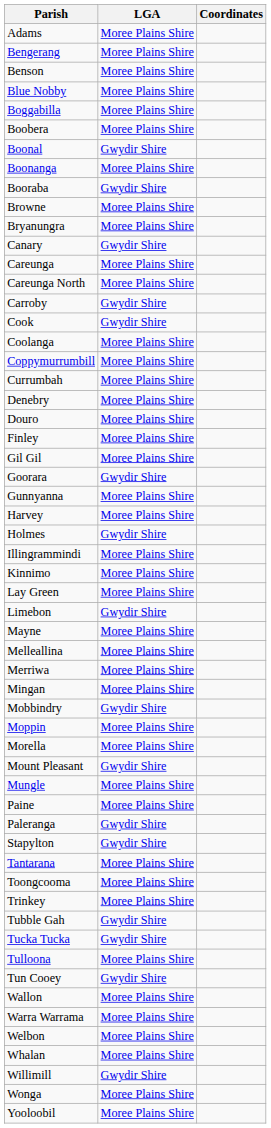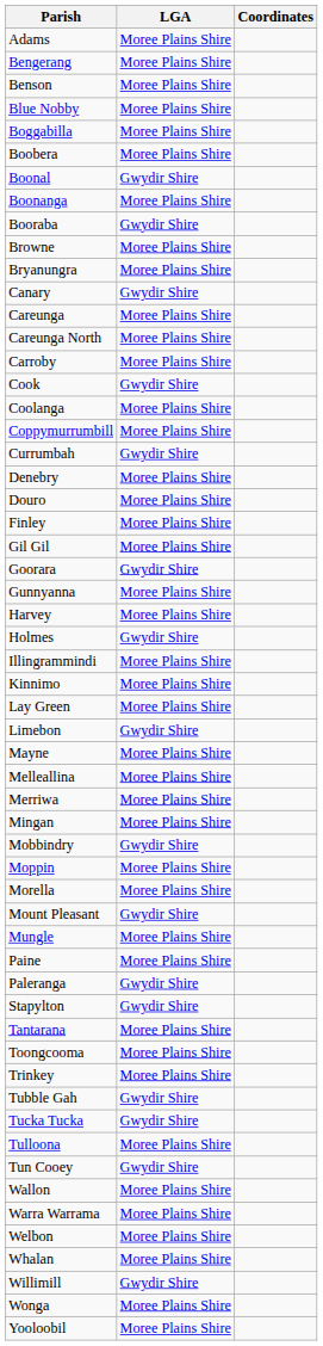 <table class="wikitable">
 <tr>
 <th>Parish</th>
 <th>LGA</th>
 <th>Coordinates</th>
 </tr>
 <tr>
 <td>Adams</td>
 <td><a href='#'>Moree Plains Shire</a></td>
 <td></td>
 </tr>
 <tr>
 <td><a href='#'>Bengerang</a></td>
 <td><a href='#'>Moree Plains Shire</a></td>
 <td></td>
 </tr>
 <tr>
 <td>Benson</td>
 <td><a href='#'>Moree Plains Shire</a></td>
 <td></td>
 </tr>
 <tr>
 <td><a href='#'>Blue Nobby</a></td>
 <td><a href='#'>Moree Plains Shire</a></td>
 <td></td>
 </tr>
 <tr>
 <td><a href='#'>Boggabilla</a></td>
 <td><a href='#'>Moree Plains Shire</a></td>
 <td></td>
 </tr>
 <tr>
 <td>Boobera</td>
 <td><a href='#'>Moree Plains Shire</a></td>
 <td></td>
 </tr>
 <tr>
 <td><a href='#'>Boonal</a></td>
 <td><a href='#'>Gwydir Shire</a></td>
 <td></td>
 </tr>
 <tr>
 <td><a href='#'>Boonanga</a></td>
 <td><a href='#'>Moree Plains Shire</a></td>
 <td></td>
 </tr>
 <tr>
 <td>Booraba</td>
 <td><a href='#'>Gwydir Shire</a></td>
 <td></td>
 </tr>
 <tr>
 <td>Browne</td>
 <td><a href='#'>Moree Plains Shire</a></td>
 <td></td>
 </tr>
 <tr>
 <td>Bryanungra</td>
 <td><a href='#'>Moree Plains Shire</a></td>
 <td></td>
 </tr>
 <tr>
 <td>Canary</td>
 <td><a href='#'>Gwydir Shire</a></td>
 <td></td>
 </tr>
 <tr>
 <td>Careunga</td>
 <td><a href='#'>Moree Plains Shire</a></td>
 <td></td>
 </tr>
 <tr>
 <td>Careunga North</td>
 <td><a href='#'>Moree Plains Shire</a></td>
 <td></td>
 </tr>
 <tr>
 <td>Carroby</td>
-<td><a href='#'>Gwydir Shire</a></td>
+<td><a href='#'>Moree Plains Shire</a></td>
 <td></td>
 </tr>
 <tr>
 <td>Cook</td>
 <td><a href='#'>Gwydir Shire</a></td>
 <td></td>
 </tr>
 <tr>
 <td>Coolanga</td>
 <td><a href='#'>Moree Plains Shire</a></td>
 <td></td>
 </tr>
 <tr>
 <td><a href='#'>Coppymurrumbill</a></td>
 <td><a href='#'>Moree Plains Shire</a></td>
 <td></td>
 </tr>
 <tr>
 <td>Currumbah</td>
-<td><a href='#'>Moree Plains Shire</a></td>
+<td><a href='#'>Gwydir Shire</a></td>
 <td></td>
 </tr>
 <tr>
 <td>Denebry</td>
 <td><a href='#'>Moree Plains Shire</a></td>
 <td></td>
 </tr>
 <tr>
 <td>Douro</td>
 <td><a href='#'>Moree Plains Shire</a></td>
 <td></td>
 </tr>
 <tr>
 <td>Finley</td>
 <td><a href='#'>Moree Plains Shire</a></td>
 <td></td>
 </tr>
 <tr>
 <td>Gil Gil</td>
 <td><a href='#'>Moree Plains Shire</a></td>
 <td></td>
 </tr>
 <tr>
 <td>Goorara</td>
 <td><a href='#'>Gwydir Shire</a></td>
 <td></td>
 </tr>
 <tr>
 <td>Gunnyanna</td>
 <td><a href='#'>Moree Plains Shire</a></td>
 <td></td>
 </tr>
 <tr>
 <td>Harvey</td>
 <td><a href='#'>Moree Plains Shire</a></td>
 <td></td>
 </tr>
 <tr>
 <td>Holmes</td>
 <td><a href='#'>Gwydir Shire</a></td>
 <td></td>
 </tr>
 <tr>
 <td>Illingrammindi</td>
 <td><a href='#'>Moree Plains Shire</a></td>
 <td></td>
 </tr>
 <tr>
 <td>Kinnimo</td>
 <td><a href='#'>Moree Plains Shire</a></td>
 <td></td>
 </tr>
 <tr>
 <td>Lay Green</td>
 <td><a href='#'>Moree Plains Shire</a></td>
 <td></td>
 </tr>
 <tr>
 <td>Limebon</td>
 <td><a href='#'>Gwydir Shire</a></td>
 <td></td>
 </tr>
 <tr>
 <td>Mayne</td>
 <td><a href='#'>Moree Plains Shire</a></td>
 <td></td>
 </tr>
 <tr>
 <td>Melleallina</td>
 <td><a href='#'>Moree Plains Shire</a></td>
 <td></td>
 </tr>
 <tr>
 <td>Merriwa</td>
 <td><a href='#'>Moree Plains Shire</a></td>
 <td></td>
 </tr>
 <tr>
 <td>Mingan</td>
 <td><a href='#'>Moree Plains Shire</a></td>
 <td></td>
 </tr>
 <tr>
 <td>Mobbindry</td>
 <td><a href='#'>Gwydir Shire</a></td>
 <td></td>
 </tr>
 <tr>
 <td><a href='#'>Moppin</a></td>
 <td><a href='#'>Moree Plains Shire</a></td>
 <td></td>
 </tr>
 <tr>
 <td>Morella</td>
 <td><a href='#'>Moree Plains Shire</a></td>
 <td></td>
 </tr>
 <tr>
 <td>Mount Pleasant</td>
 <td><a href='#'>Gwydir Shire</a></td>
 <td></td>
 </tr>
 <tr>
 <td><a href='#'>Mungle</a></td>
 <td><a href='#'>Moree Plains Shire</a></td>
 <td></td>
 </tr>
 <tr>
 <td>Paine</td>
 <td><a href='#'>Moree Plains Shire</a></td>
 <td></td>
 </tr>
 <tr>
 <td>Paleranga</td>
 <td><a href='#'>Gwydir Shire</a></td>
 <td></td>
 </tr>
 <tr>
 <td>Stapylton</td>
 <td><a href='#'>Gwydir Shire</a></td>
 <td></td>
 </tr>
 <tr>
 <td><a href='#'>Tantarana</a></td>
 <td><a href='#'>Moree Plains Shire</a></td>
 <td></td>
 </tr>
 <tr>
 <td>Toongcooma</td>
 <td><a href='#'>Moree Plains Shire</a></td>
 <td></td>
 </tr>
 <tr>
 <td>Trinkey</td>
 <td><a href='#'>Moree Plains Shire</a></td>
 <td></td>
 </tr>
 <tr>
 <td>Tubble Gah</td>
 <td><a href='#'>Gwydir Shire</a></td>
 <td></td>
 </tr>
 <tr>
 <td><a href='#'>Tucka Tucka</a></td>
 <td><a href='#'>Gwydir Shire</a></td>
 <td></td>
 </tr>
 <tr>
 <td><a href='#'>Tulloona</a></td>
 <td><a href='#'>Moree Plains Shire</a></td>
 <td></td>
 </tr>
 <tr>
 <td>Tun Cooey</td>
 <td><a href='#'>Gwydir Shire</a></td>
 <td></td>
 </tr>
 <tr>
 <td>Wallon</td>
 <td><a href='#'>Moree Plains Shire</a></td>
 <td></td>
 </tr>
 <tr>
 <td>Warra Warrama</td>
 <td><a href='#'>Moree Plains Shire</a></td>
 <td></td>
 </tr>
 <tr>
 <td>Welbon</td>
 <td><a href='#'>Moree Plains Shire</a></td>
 <td></td>
 </tr>
 <tr>
 <td>Whalan</td>
 <td><a href='#'>Moree Plains Shire</a></td>
 <td></td>
 </tr>
 <tr>
 <td>Willimill</td>
 <td><a href='#'>Gwydir Shire</a></td>
 <td></td>
 </tr>
 <tr>
 <td>Wonga</td>
 <td><a href='#'>Moree Plains Shire</a></td>
 <td></td>
 </tr>
 <tr>
 <td>Yooloobil</td>
 <td><a href='#'>Moree Plains Shire</a></td>
 <td></td>
 </tr>
 </table>
